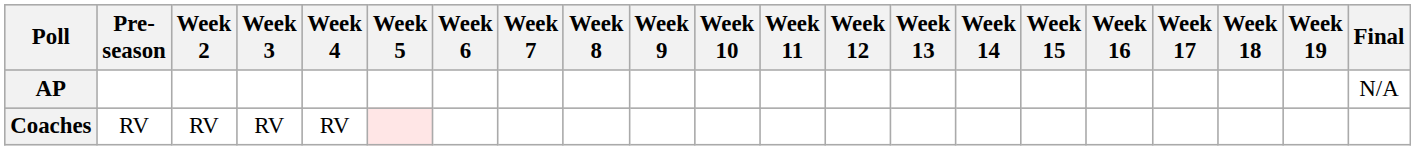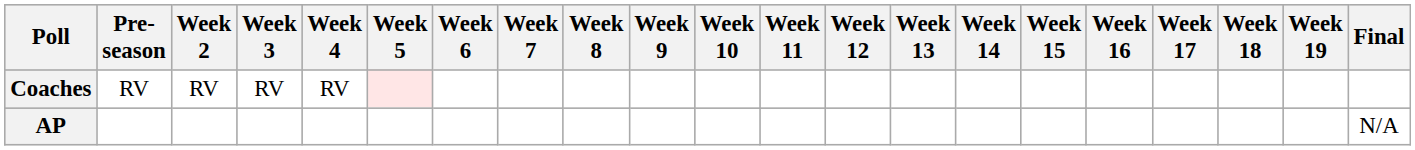 <table class="wikitable" style="white-space:nowrap;font-size:90%">
 <tr>
 <th>Poll</th>
 <th>Pre-<br>season</th>
 <th>Week<br>2</th>
 <th>Week<br>3</th>
 <th>Week<br>4</th>
 <th>Week<br>5</th>
 <th>Week<br>6</th>
 <th>Week<br>7</th>
 <th>Week<br>8</th>
 <th>Week<br>9</th>
 <th>Week<br>10</th>
 <th>Week<br>11</th>
 <th>Week<br>12</th>
 <th>Week<br>13</th>
 <th>Week<br>14</th>
 <th>Week<br>15</th>
 <th>Week<br>16</th>
 <th>Week<br>17</th>
 <th>Week<br>18</th>
 <th>Week<br>19</th>
 <th>Final</th>
 </tr>
 <tr style="text-align:center;">
+<th>Coaches</th>
+<td style="background:#FFF;">RV</td>
+<td style="background:#FFF;">RV</td>
+<td style="background:#FFF;">RV</td>
+<td style="background:#FFF;">RV</td>
+<td style="background:#FFE6E6;"></td>
+<td style="background:#FFF;"></td>
+<td style="background:#FFF;"></td>
+<td style="background:#FFF;"></td>
+<td style="background:#FFF;"></td>
+<td style="background:#FFF;"></td>
+<td style="background:#FFF;"></td>
+<td style="background:#FFF;"></td>
+<td style="background:#FFF;"></td>
+<td style="background:#FFF;"></td>
+<td style="background:#FFF;"></td>
+<td style="background:#FFF;"></td>
+<td style="background:#FFF;"></td>
+<td style="background:#FFF;"></td>
+<td style="background:#FFF;"></td>
+<td style="background:#FFF;"></td>
+</tr>
+<tr style="text-align:center;">
 <th>AP</th>
 <td style="background:#FFF;"></td>
 <td style="background:#FFF;"></td>
 <td style="background:#FFF;"></td>
 <td style="background:#FFF;"></td>
 <td style="background:#FFF;"></td>
 <td style="background:#FFF;"></td>
 <td style="background:#FFF;"></td>
 <td style="background:#FFF;"></td>
 <td style="background:#FFF;"></td>
 <td style="background:#FFF;"></td>
 <td style="background:#FFF;"></td>
 <td style="background:#FFF;"></td>
 <td style="background:#FFF;"></td>
 <td style="background:#FFF;"></td>
 <td style="background:#FFF;"></td>
 <td style="background:#FFF;"></td>
 <td style="background:#FFF;"></td>
 <td style="background:#FFF;"></td>
 <td style="background:#FFF;"></td>
 <td style="background:#FFF;">N/A</td>
 </tr>
-<tr style="text-align:center;">
-<th>Coaches</th>
-<td style="background:#FFF;">RV</td>
-<td style="background:#FFF;">RV</td>
-<td style="background:#FFF;">RV</td>
-<td style="background:#FFF;">RV</td>
-<td style="background:#FFE6E6;"></td>
-<td style="background:#FFF;"></td>
-<td style="background:#FFF;"></td>
-<td style="background:#FFF;"></td>
-<td style="background:#FFF;"></td>
-<td style="background:#FFF;"></td>
-<td style="background:#FFF;"></td>
-<td style="background:#FFF;"></td>
-<td style="background:#FFF;"></td>
-<td style="background:#FFF;"></td>
-<td style="background:#FFF;"></td>
-<td style="background:#FFF;"></td>
-<td style="background:#FFF;"></td>
-<td style="background:#FFF;"></td>
-<td style="background:#FFF;"></td>
-<td style="background:#FFF;"></td>
-</tr>
 </table>
